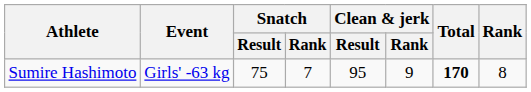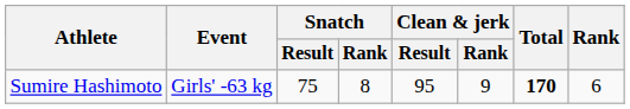 <table class=wikitable style="text-align:center; font-size:90%">
 <tr>
 <th rowspan="2">Athlete</th>
 <th rowspan="2">Event</th>
 <th colspan="2">Snatch</th>
 <th colspan="2">Clean & jerk</th>
 <th rowspan="2">Total</th>
 <th rowspan="2">Rank</th>
 </tr>
 <tr style="font-size:95%">
 <th>Result</th>
 <th>Rank</th>
 <th>Result</th>
 <th>Rank</th>
 </tr>
 <tr>
 <td><a href='#'>Sumire Hashimoto</a></td>
 <td><a href='#'>Girls' -63 kg</a></td>
 <td>75</td>
-<td>7</td>
+<td>8</td>
 <td>95</td>
 <td>9</td>
 <td><strong>170</strong></td>
-<td>8</td>
+<td>6</td>
 </tr>
 </table>
